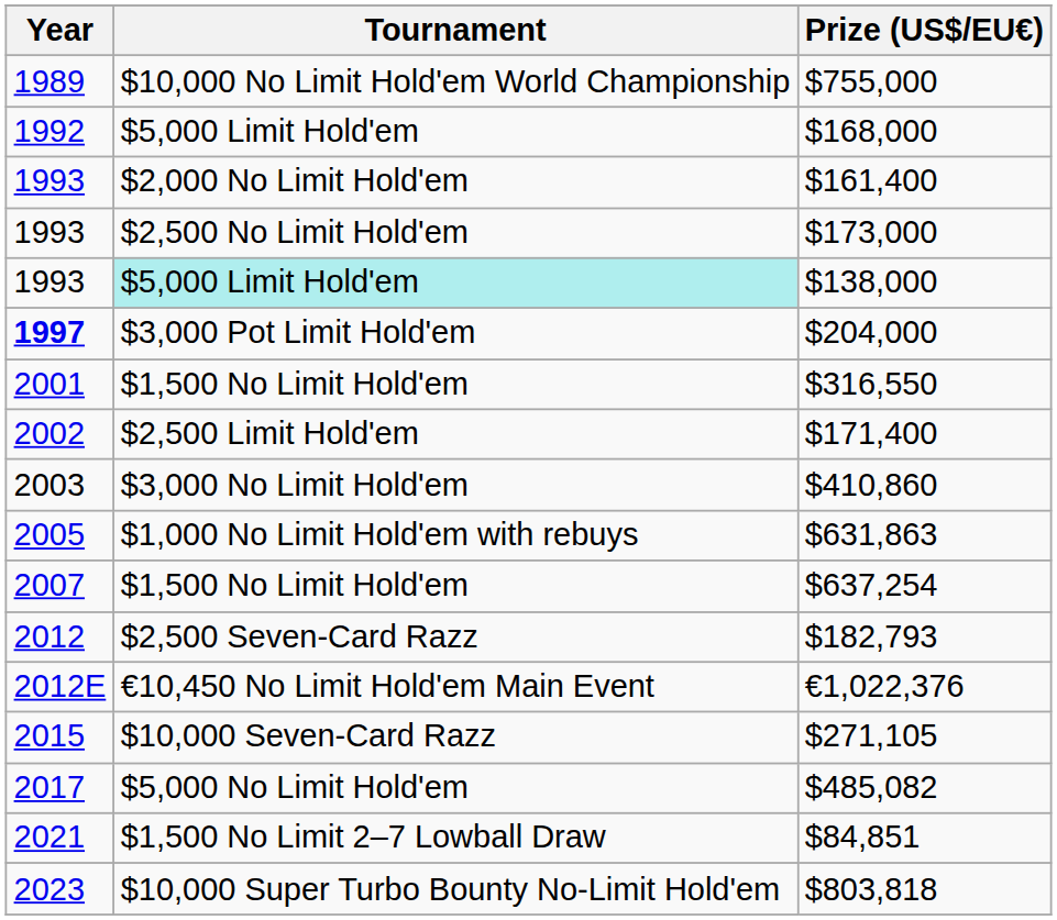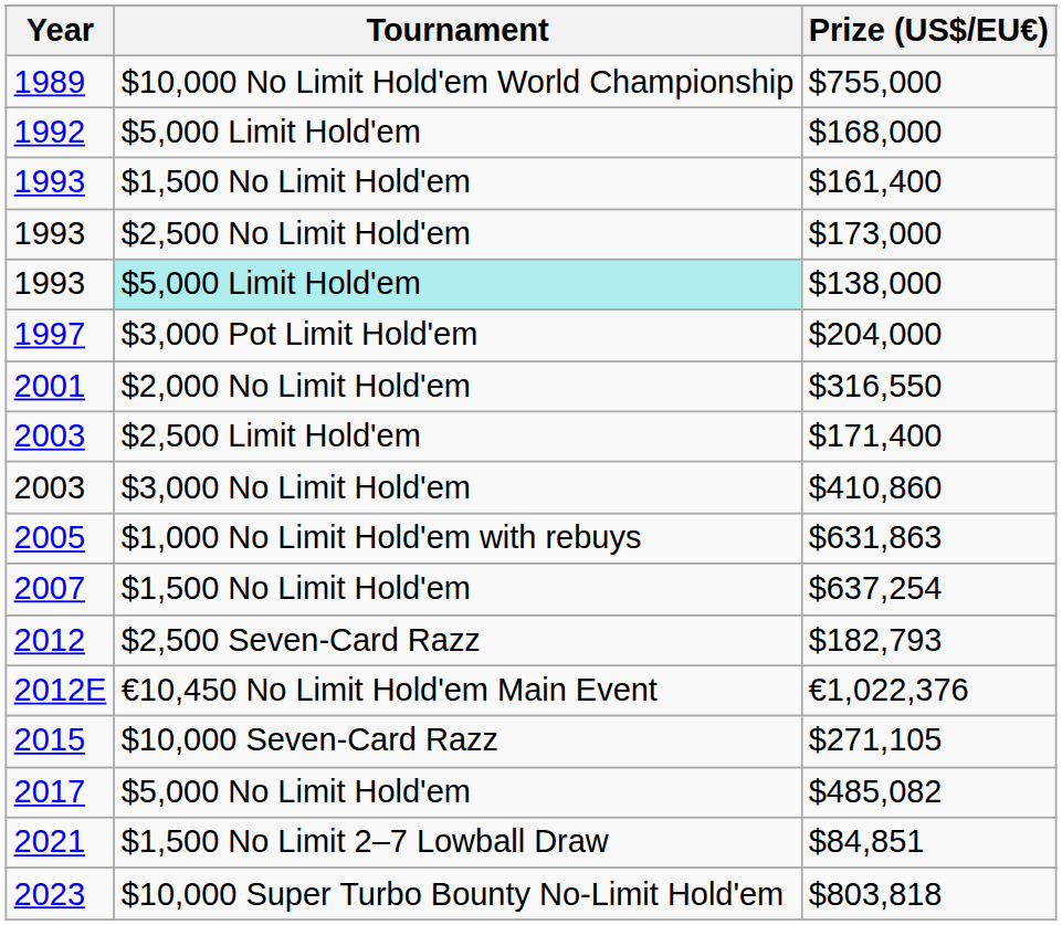 <table class="wikitable" style="float: right; margin: 0 2em">
 <tr>
 </tr>
 <tr>
 <th>Year</th>
 <th>Tournament</th>
 <th>Prize (US$/EU€)</th>
 </tr>
 <tr>
 <td><a href='#'>1989</a></td>
 <td>$10,000 No Limit Hold'em World Championship</td>
 <td>$755,000</td>
 </tr>
 <tr>
 <td><a href='#'>1992</a></td>
 <td>$5,000 Limit Hold'em</td>
 <td>$168,000</td>
 </tr>
 <tr>
 <td><a href='#'>1993</a></td>
-<td>$2,000 No Limit Hold'em</td>
+<td>$1,500 No Limit Hold'em</td>
 <td>$161,400</td>
 </tr>
 <tr>
 <td>1993</td>
 <td>$2,500 No Limit Hold'em</td>
 <td>$173,000</td>
 </tr>
 <tr>
 <td>1993</td>
 <td style="background: paleturquoise;">$5,000 Limit Hold'em</td>
 <td>$138,000</td>
 </tr>
 <tr>
-<td><strong><a href='#'>1997</a></strong></td>
+<td><a href='#'>1997</a></td>
 <td>$3,000 Pot Limit Hold'em</td>
 <td>$204,000</td>
 </tr>
 <tr>
 <td><a href='#'>2001</a></td>
-<td>$1,500 No Limit Hold'em</td>
+<td>$2,000 No Limit Hold'em</td>
 <td>$316,550</td>
 </tr>
 <tr>
-<td><a href='#'>2002</a></td>
+<td><a href='#'>2003</a></td>
 <td>$2,500 Limit Hold'em</td>
 <td>$171,400</td>
 </tr>
 <tr>
 <td>2003</td>
 <td>$3,000 No Limit Hold'em</td>
 <td>$410,860</td>
 </tr>
 <tr>
 <td><a href='#'>2005</a></td>
 <td>$1,000 No Limit Hold'em with rebuys</td>
 <td>$631,863</td>
 </tr>
 <tr>
 <td><a href='#'>2007</a></td>
 <td>$1,500 No Limit Hold'em</td>
 <td>$637,254</td>
 </tr>
 <tr>
 <td><a href='#'>2012</a></td>
 <td>$2,500 Seven-Card Razz</td>
 <td>$182,793</td>
 </tr>
 <tr>
 <td><a href='#'>2012E</a></td>
 <td>€10,450 No Limit Hold'em Main Event</td>
 <td>€1,022,376</td>
 </tr>
 <tr>
 <td><a href='#'>2015</a></td>
 <td>$10,000 Seven-Card Razz</td>
 <td>$271,105</td>
 </tr>
 <tr>
 <td><a href='#'>2017</a></td>
 <td>$5,000 No Limit Hold'em</td>
 <td>$485,082</td>
 </tr>
 <tr>
 <td><a href='#'>2021</a></td>
 <td>$1,500 No Limit 2–7 Lowball Draw</td>
 <td>$84,851</td>
 </tr>
 <tr>
 <td><a href='#'>2023</a></td>
 <td>$10,000 Super Turbo Bounty No-Limit Hold'em</td>
 <td>$803,818</td>
 </tr>
 </table>
